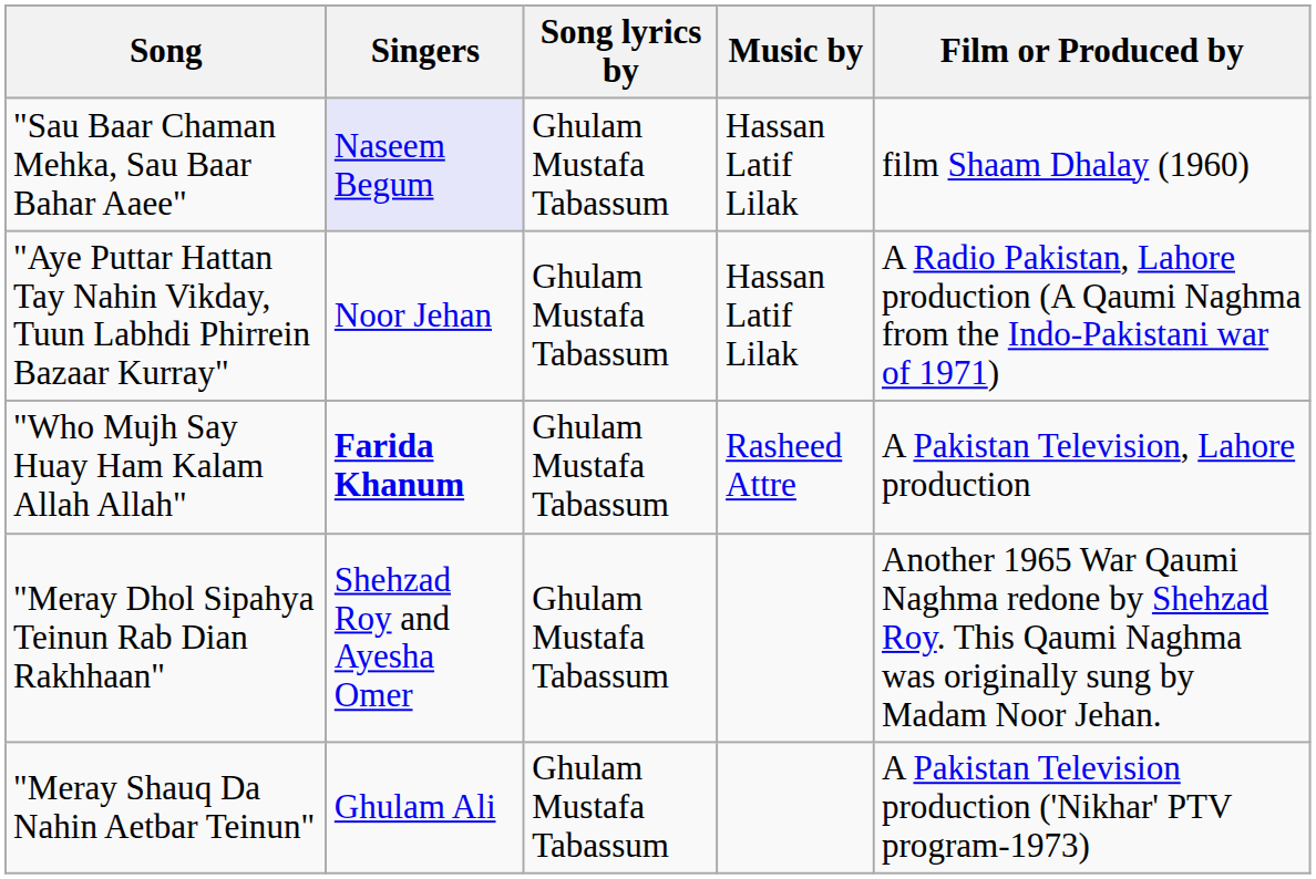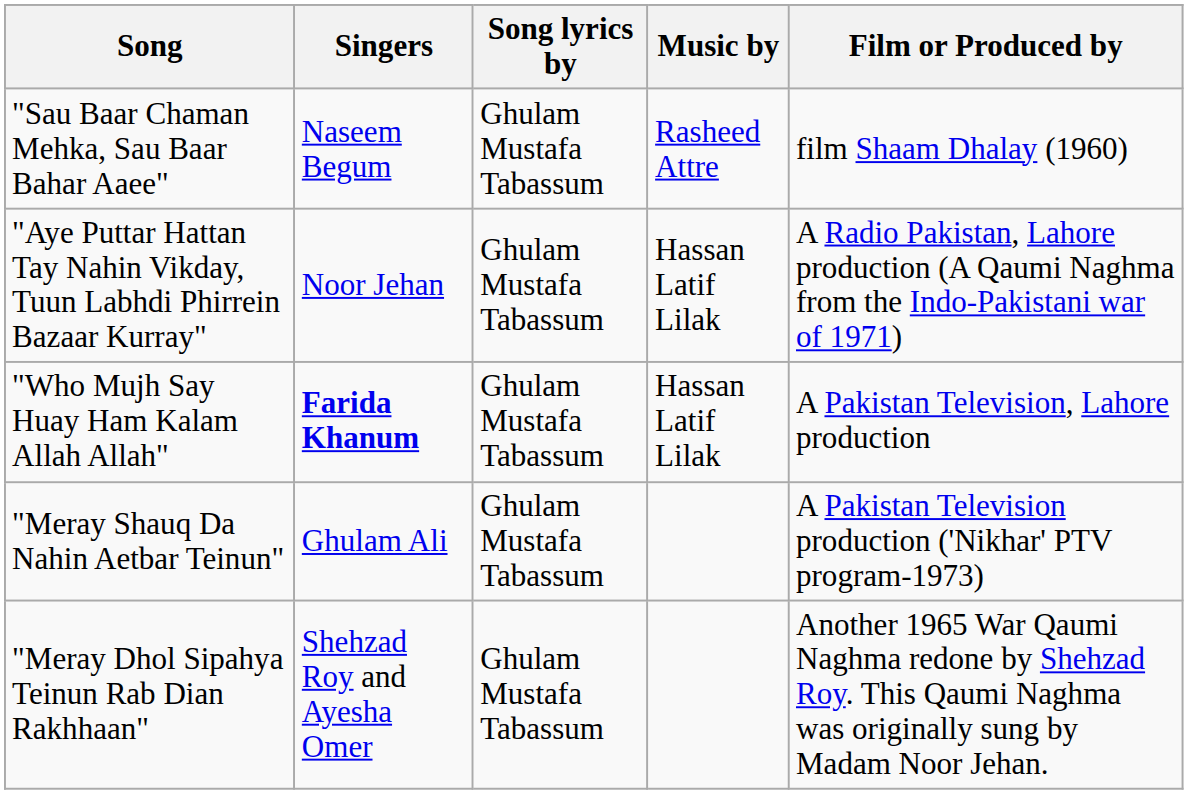 <table class="wikitable">
 <tr>
 <th>Song</th>
 <th>Singers</th>
 <th>Song lyrics by</th>
 <th>Music by</th>
 <th>Film or Produced by</th>
 </tr>
 <tr>
 <td>"Sau Baar Chaman Mehka, Sau Baar Bahar Aaee" </td>
-<td style="background: lavender;"><a href='#'>Naseem Begum</a></td>
+<td><a href='#'>Naseem Begum</a></td>
 <td>Ghulam Mustafa Tabassum</td>
-<td>Hassan Latif Lilak</td>
+<td><a href='#'>Rasheed Attre</a></td>
 <td>film <a href='#'>Shaam Dhalay</a> (1960)</td>
 </tr>
 <tr>
 <td>"Aye Puttar Hattan Tay Nahin Vikday, Tuun Labhdi Phirrein Bazaar Kurray"</td>
 <td><a href='#'>Noor Jehan</a></td>
 <td>Ghulam Mustafa Tabassum</td>
 <td>Hassan Latif Lilak</td>
 <td>A <a href='#'>Radio Pakistan</a>, <a href='#'>Lahore</a> production (A Qaumi Naghma from the <a href='#'>Indo-Pakistani war of 1971</a>)</td>
 </tr>
 <tr>
 <td>"Who Mujh Say Huay Ham Kalam Allah Allah"</td>
 <td><strong><a href='#'>Farida Khanum</a></strong></td>
 <td>Ghulam Mustafa Tabassum</td>
-<td><a href='#'>Rasheed Attre</a></td>
+<td>Hassan Latif Lilak</td>
 <td>A <a href='#'>Pakistan Television</a>, <a href='#'>Lahore</a> production</td>
+</tr>
+<tr>
+<td>"Meray Shauq Da Nahin Aetbar Teinun"</td>
+<td><a href='#'>Ghulam Ali</a></td>
+<td>Ghulam Mustafa Tabassum</td>
+<td></td>
+<td>A <a href='#'>Pakistan Television</a> production ('Nikhar' PTV program-1973)</td>
 </tr>
 <tr>
 <td>"Meray Dhol Sipahya Teinun Rab Dian Rakhhaan"</td>
 <td><a href='#'>Shehzad Roy</a> and <a href='#'>Ayesha Omer</a></td>
 <td>Ghulam Mustafa Tabassum</td>
 <td></td>
 <td>Another 1965 War Qaumi Naghma redone by <a href='#'>Shehzad Roy</a>. This Qaumi Naghma was originally sung by Madam Noor Jehan.</td>
 </tr>
-<tr>
-<td>"Meray Shauq Da Nahin Aetbar Teinun"</td>
-<td><a href='#'>Ghulam Ali</a></td>
-<td>Ghulam Mustafa Tabassum</td>
-<td></td>
-<td>A <a href='#'>Pakistan Television</a> production ('Nikhar' PTV program-1973)</td>
-</tr>
 </table>
